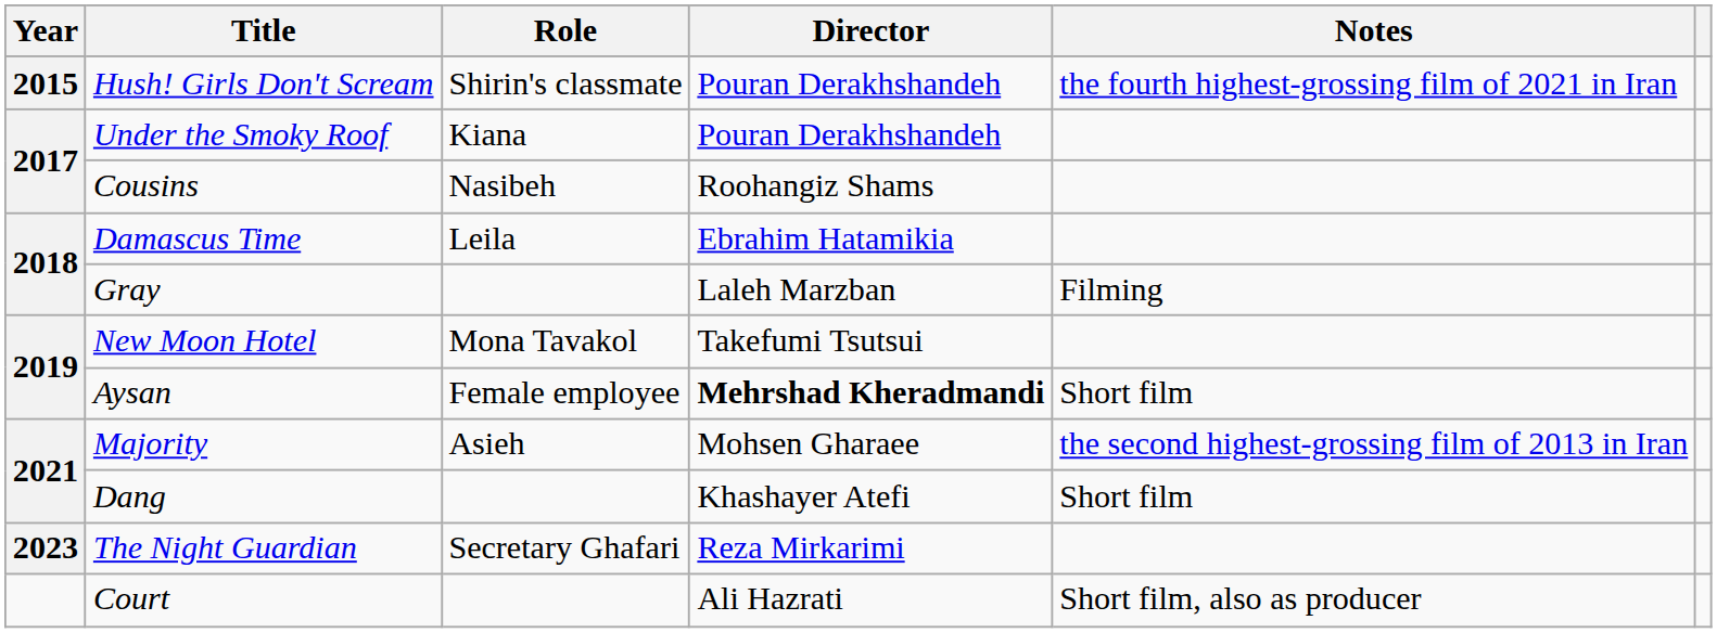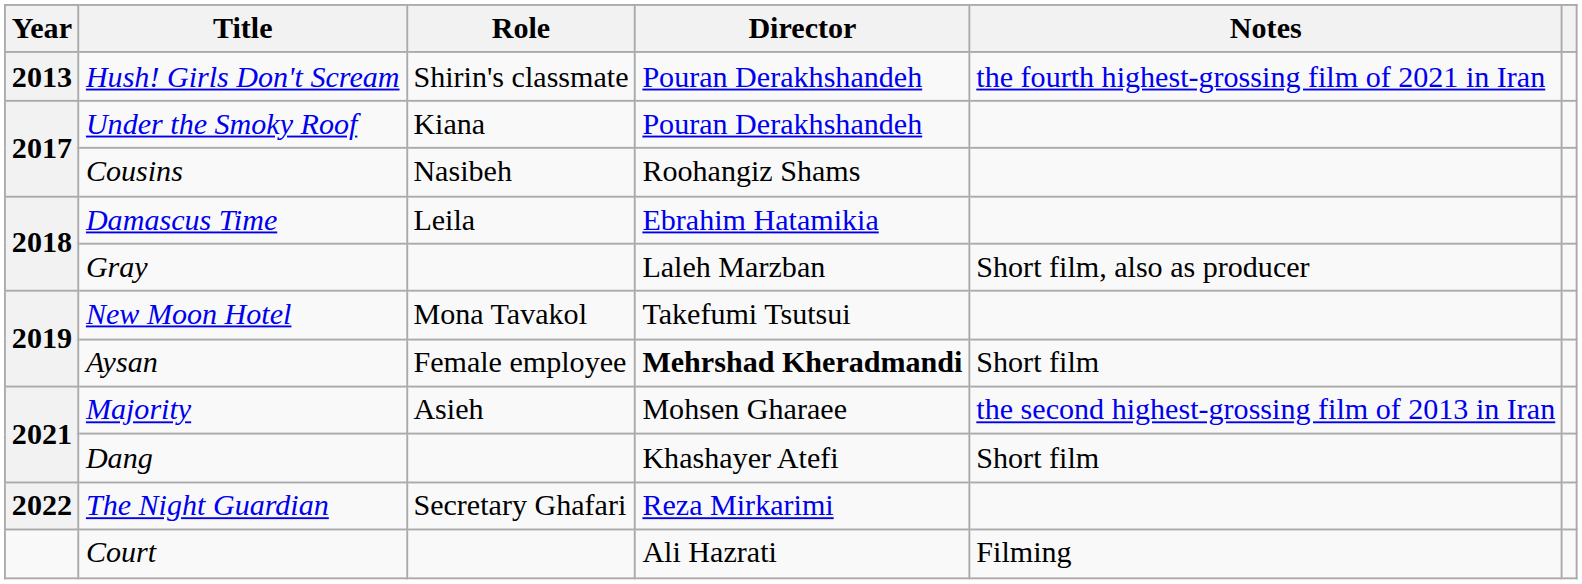 <table class="wikitable plainrowheaders sortable"  style=font-size:100%>
 <tr>
 <th scope="col">Year</th>
 <th scope="col">Title</th>
 <th scope="col">Role</th>
 <th scope="col">Director</th>
 <th scope="col" class="unsortable">Notes</th>
 <th scope="col" class="unsortable"></th>
 </tr>
 <tr>
-<th scope=row>2015</th>
+<th scope=row>2013</th>
 <td><em><a href='#'>Hush! Girls Don't Scream</a></em></td>
 <td>Shirin's classmate</td>
 <td><a href='#'>Pouran Derakhshandeh</a></td>
 <td><a href='#'>the fourth highest-grossing film of 2021 in Iran</a></td>
 <td></td>
 </tr>
 <tr>
 <th scope=row rowspan="2">2017</th>
 <td><em><a href='#'>Under the Smoky Roof</a></em></td>
 <td>Kiana</td>
 <td><a href='#'>Pouran Derakhshandeh</a></td>
 <td></td>
 <td></td>
 </tr>
 <tr>
 <td><em>Cousins</em></td>
 <td>Nasibeh</td>
 <td>Roohangiz Shams</td>
 <td></td>
 <td></td>
 </tr>
 <tr>
 <th rowspan="2" scope="row">2018</th>
 <td><em><a href='#'>Damascus Time</a></em></td>
 <td>Leila</td>
 <td><a href='#'>Ebrahim Hatamikia</a></td>
 <td></td>
 <td></td>
 </tr>
 <tr>
 <td><em>Gray</em></td>
 <td></td>
 <td>Laleh Marzban</td>
-<td>Filming</td>
+<td>Short film, also as producer</td>
 <td></td>
 </tr>
 <tr>
 <th scope=row rowspan="2">2019</th>
 <td><em><a href='#'>New Moon Hotel</a></em></td>
 <td>Mona Tavakol</td>
 <td>Takefumi Tsutsui</td>
 <td></td>
 <td></td>
 </tr>
 <tr>
 <td><em>Aysan</em></td>
 <td>Female employee</td>
 <td><strong>Mehrshad Kheradmandi</strong></td>
 <td>Short film</td>
 <td></td>
 </tr>
 <tr>
 <th rowspan="2" scope="row">2021</th>
 <td><em><a href='#'>Majority</a></em></td>
 <td>Asieh</td>
 <td>Mohsen Gharaee</td>
 <td><a href='#'>the second highest-grossing film of 2013 in Iran</a></td>
 <td></td>
 </tr>
 <tr>
 <td><em>Dang</em></td>
 <td></td>
 <td>Khashayer Atefi</td>
 <td>Short film</td>
 <td></td>
 </tr>
 <tr>
-<th scope=row>2023</th>
+<th scope=row>2022</th>
 <td><em><a href='#'>The Night Guardian</a></em></td>
 <td>Secretary Ghafari</td>
 <td><a href='#'>Reza Mirkarimi</a></td>
 <td></td>
 <td></td>
 </tr>
 <tr>
 <td></td>
 <td><em>Court</em></td>
 <td></td>
 <td>Ali Hazrati</td>
-<td>Short film, also as producer</td>
+<td>Filming</td>
 <td></td>
 </tr>
 </table>
